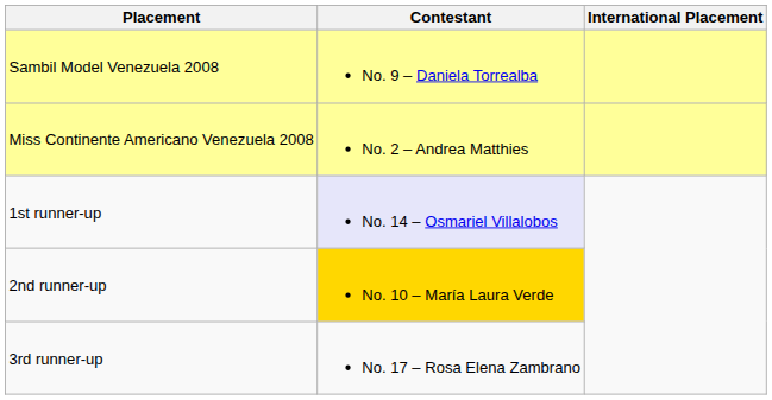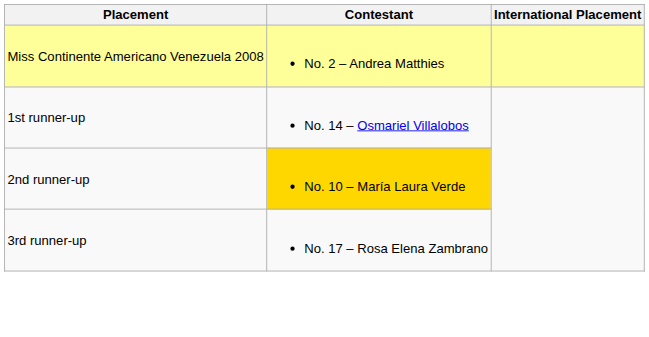 <table class="wikitable sortable" style="font-size: 95%;">
 <tr>
 <th>Placement</th>
 <th>Contestant</th>
 <th>International Placement</th>
-</tr>
-<tr style="background:#FFFF99;">
-<td>Sambil Model Venezuela 2008<br></td>
-<td><br><ul><li>No. 9 – <a href='#'>Daniela Torrealba</a></li></ul></td>
-<td></td>
 </tr>
 <tr style="background:#FFFF99;">
 <td>Miss Continente Americano Venezuela 2008</td>
 <td><br><ul><li>No. 2 – Andrea Matthies</li></ul></td>
 <td></td>
 </tr>
 <tr>
 <td>1st runner-up</td>
-<td style="background: lavender;"><br><ul><li>No. 14 – <a href='#'>Osmariel Villalobos</a></li></ul></td>
+<td><br><ul><li>No. 14 – <a href='#'>Osmariel Villalobos</a></li></ul></td>
 <td rowspan="3"></td>
 </tr>
 <tr>
 <td>2nd runner-up</td>
 <td style="background: gold;"><br><ul><li>No. 10 – María Laura Verde</li></ul></td>
 </tr>
 <tr>
 <td>3rd runner-up</td>
 <td><br><ul><li>No. 17 – Rosa Elena Zambrano</li></ul></td>
 </tr>
 </table>
